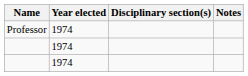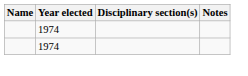 <table class="wikitable sortable">
 <tr>
 <th>Name</th>
 <th>Year elected</th>
 <th>Disciplinary section(s)</th>
 <th>Notes</th>
-</tr>
-<tr>
-<td data-sort-value="Legge, Dominica">Professor </td>
-<td>1974</td>
-<td></td>
-<td></td>
 </tr>
 <tr>
 <td></td>
 <td>1974</td>
 <td></td>
 <td></td>
 </tr>
 <tr>
 <td></td>
 <td>1974</td>
 <td></td>
 <td></td>
 </tr>
 </table>
